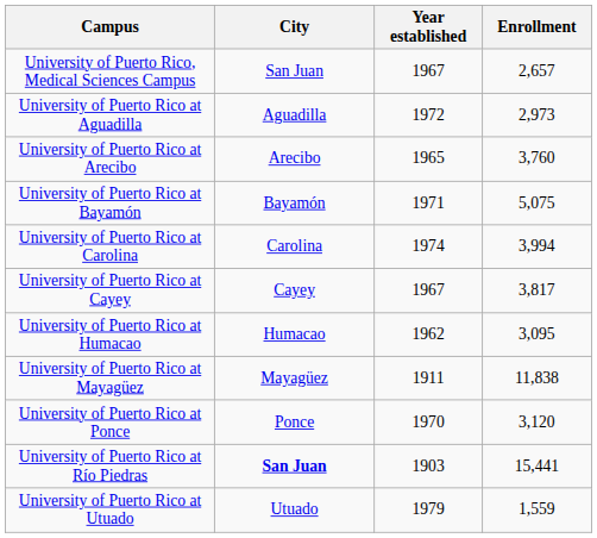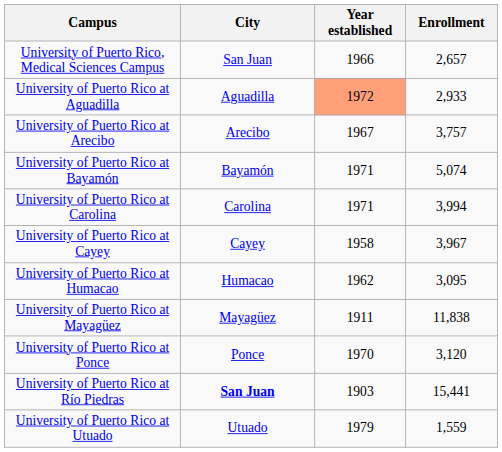 <table class="wikitable" style="text-align:center;">
 <tr>
 <th width="200">Campus</th>
 <th width="150">City</th>
 <th width="100">Year established</th>
 <th width="100">Enrollment</th>
 </tr>
 <tr>
 <td><a href='#'>University of Puerto Rico, Medical Sciences Campus</a></td>
 <td><a href='#'>San Juan</a></td>
-<td>1967</td>
+<td>1966</td>
 <td>2,657</td>
 </tr>
 <tr>
 <td><a href='#'>University of Puerto Rico at Aguadilla</a></td>
 <td><a href='#'>Aguadilla</a></td>
-<td>1972</td>
-<td>2,973</td>
+<td style="background: lightsalmon;">1972</td>
+<td>2,933</td>
 </tr>
 <tr>
 <td><a href='#'>University of Puerto Rico at Arecibo</a></td>
 <td><a href='#'>Arecibo</a></td>
-<td>1965</td>
-<td>3,760</td>
+<td>1967</td>
+<td>3,757</td>
 </tr>
 <tr>
 <td><a href='#'>University of Puerto Rico at Bayamón</a></td>
 <td><a href='#'>Bayamón</a></td>
 <td>1971</td>
-<td>5,075</td>
+<td>5,074</td>
 </tr>
 <tr>
 <td><a href='#'>University of Puerto Rico at Carolina</a></td>
 <td><a href='#'>Carolina</a></td>
-<td>1974</td>
+<td>1971</td>
 <td>3,994</td>
 </tr>
 <tr>
 <td><a href='#'>University of Puerto Rico at Cayey</a></td>
 <td><a href='#'>Cayey</a></td>
-<td>1967</td>
-<td>3,817</td>
+<td>1958</td>
+<td>3,967</td>
 </tr>
 <tr>
 <td><a href='#'>University of Puerto Rico at Humacao</a></td>
 <td><a href='#'>Humacao</a></td>
 <td>1962</td>
 <td>3,095</td>
 </tr>
 <tr>
 <td><a href='#'>University of Puerto Rico at Mayagüez</a></td>
 <td><a href='#'>Mayagüez</a></td>
 <td>1911</td>
 <td>11,838</td>
 </tr>
 <tr>
 <td><a href='#'>University of Puerto Rico at Ponce</a></td>
 <td><a href='#'>Ponce</a></td>
 <td>1970</td>
 <td>3,120</td>
 </tr>
 <tr>
 <td><a href='#'>University of Puerto Rico at Río Piedras</a></td>
 <td><strong><a href='#'>San Juan</a></strong></td>
 <td>1903</td>
 <td>15,441</td>
 </tr>
 <tr>
 <td><a href='#'>University of Puerto Rico at Utuado</a></td>
 <td><a href='#'>Utuado</a></td>
 <td>1979</td>
 <td>1,559</td>
 </tr>
 </table>
